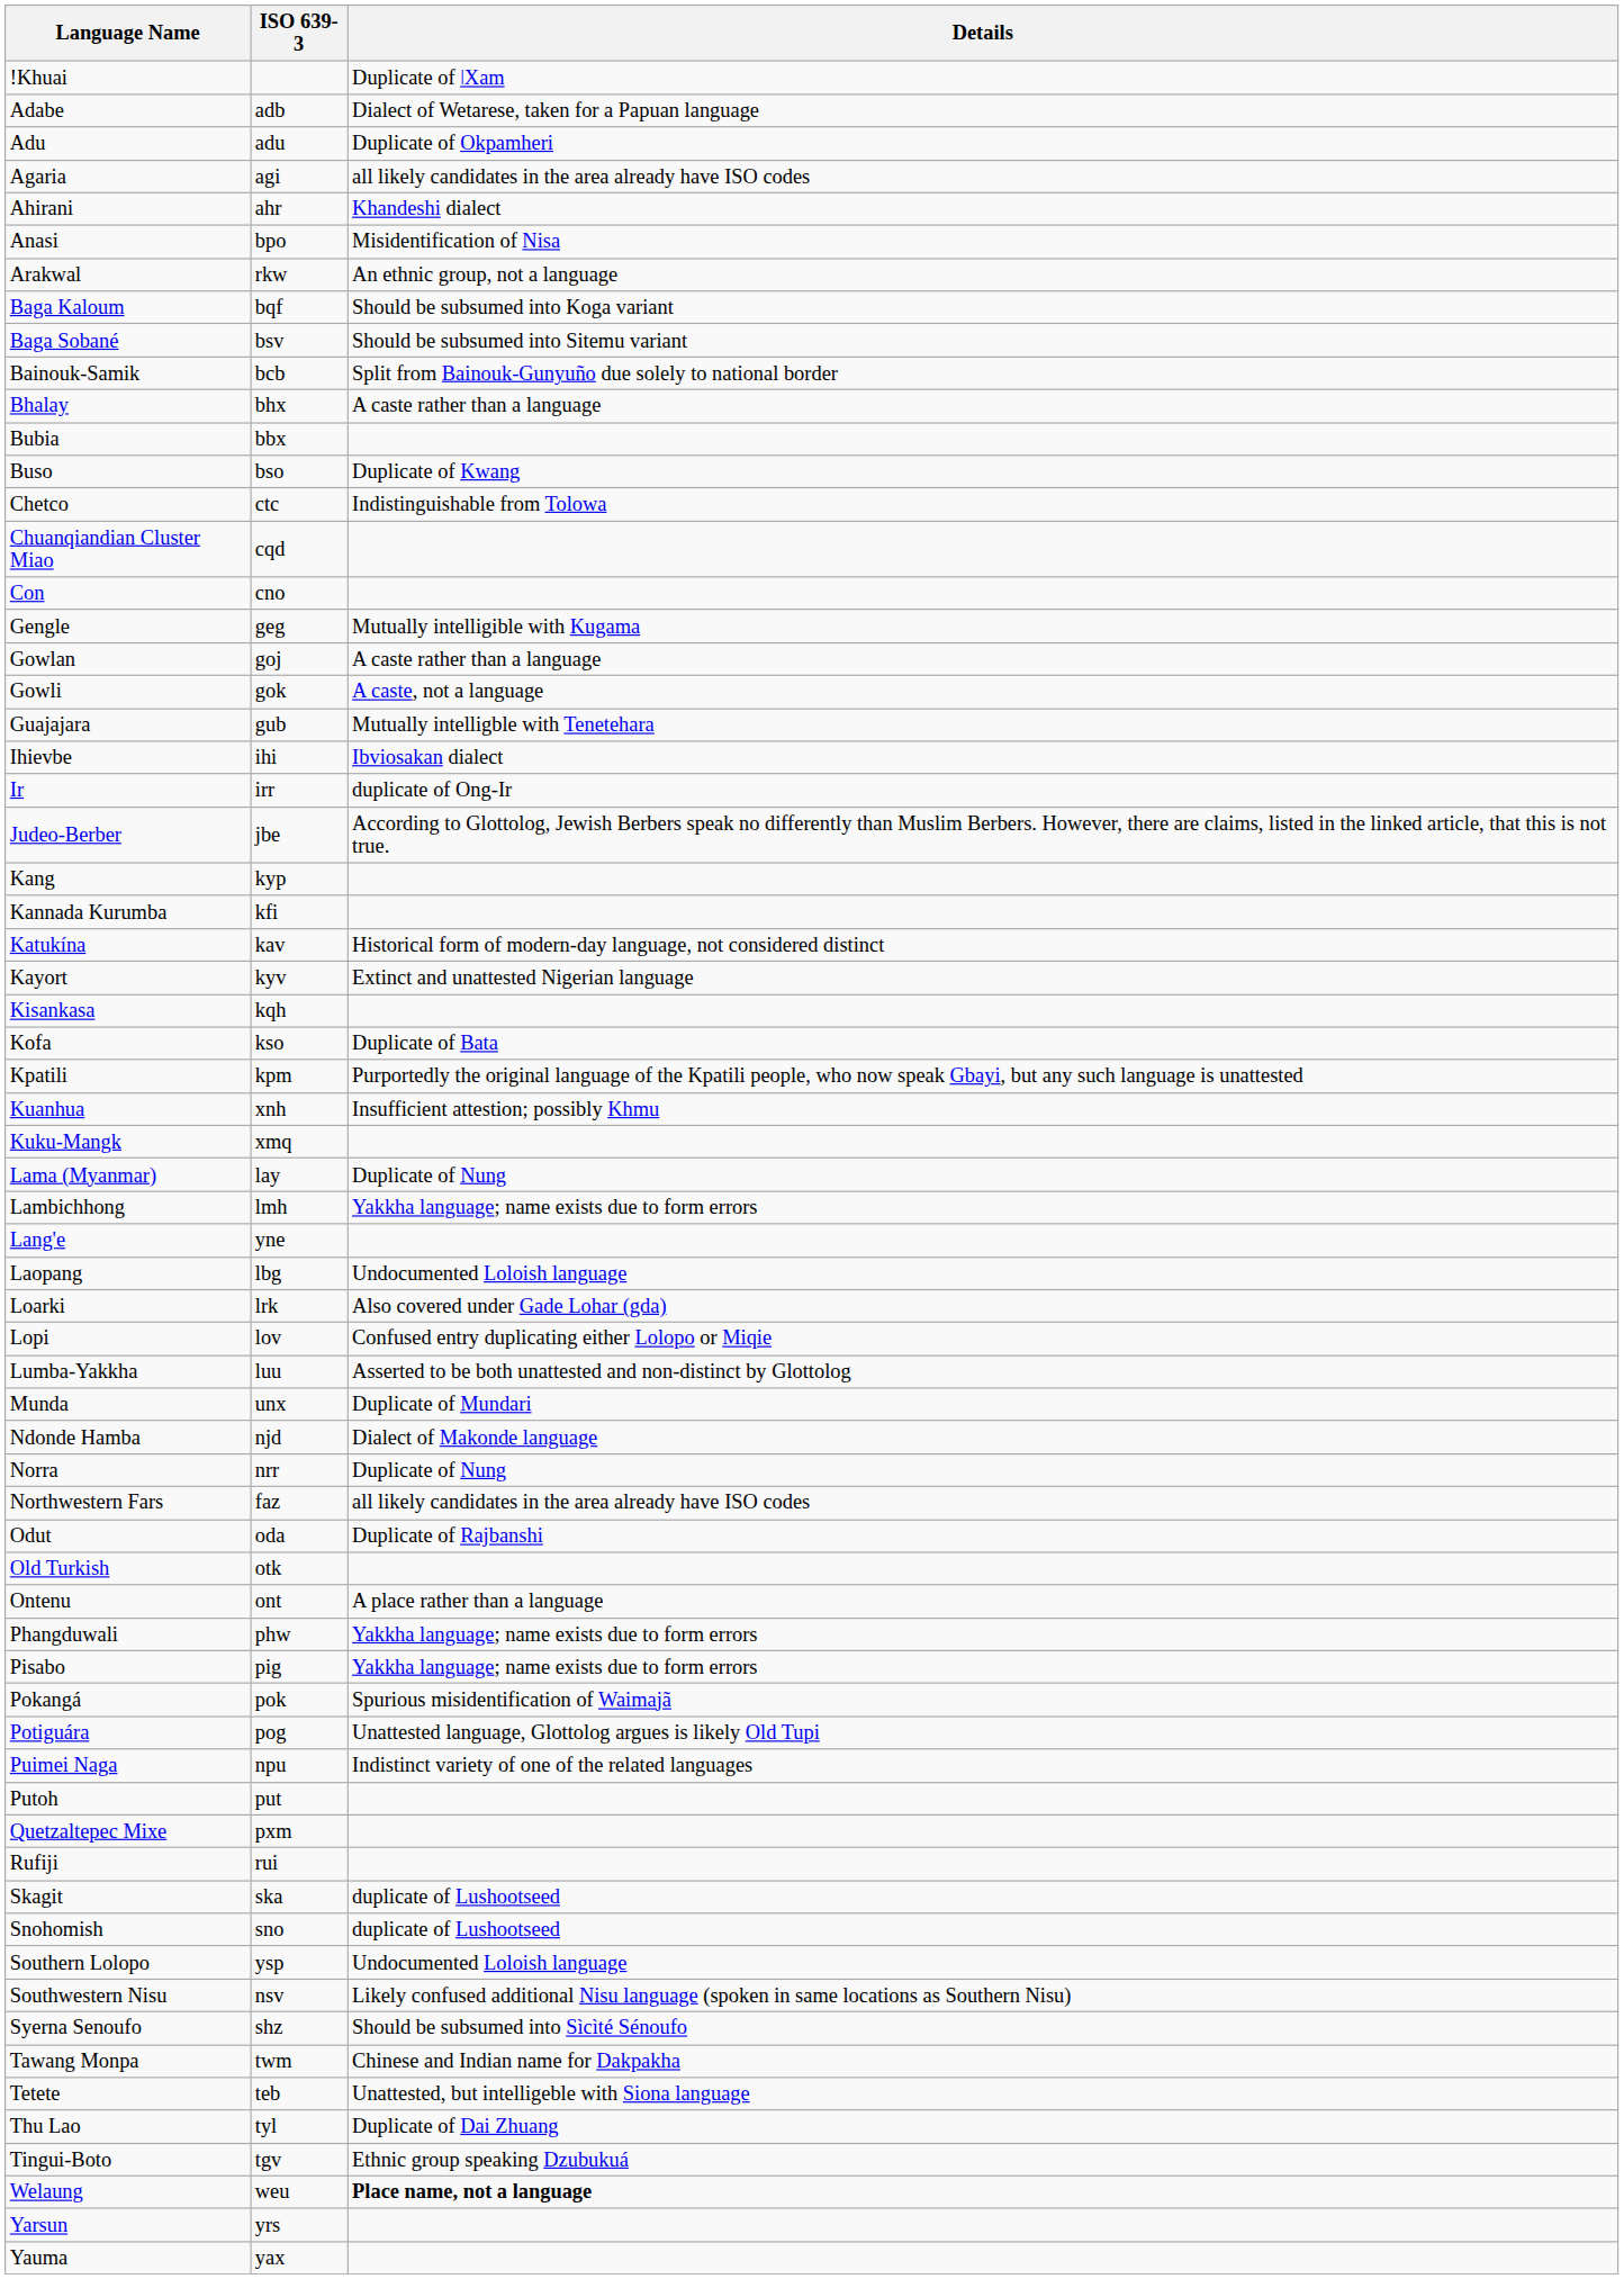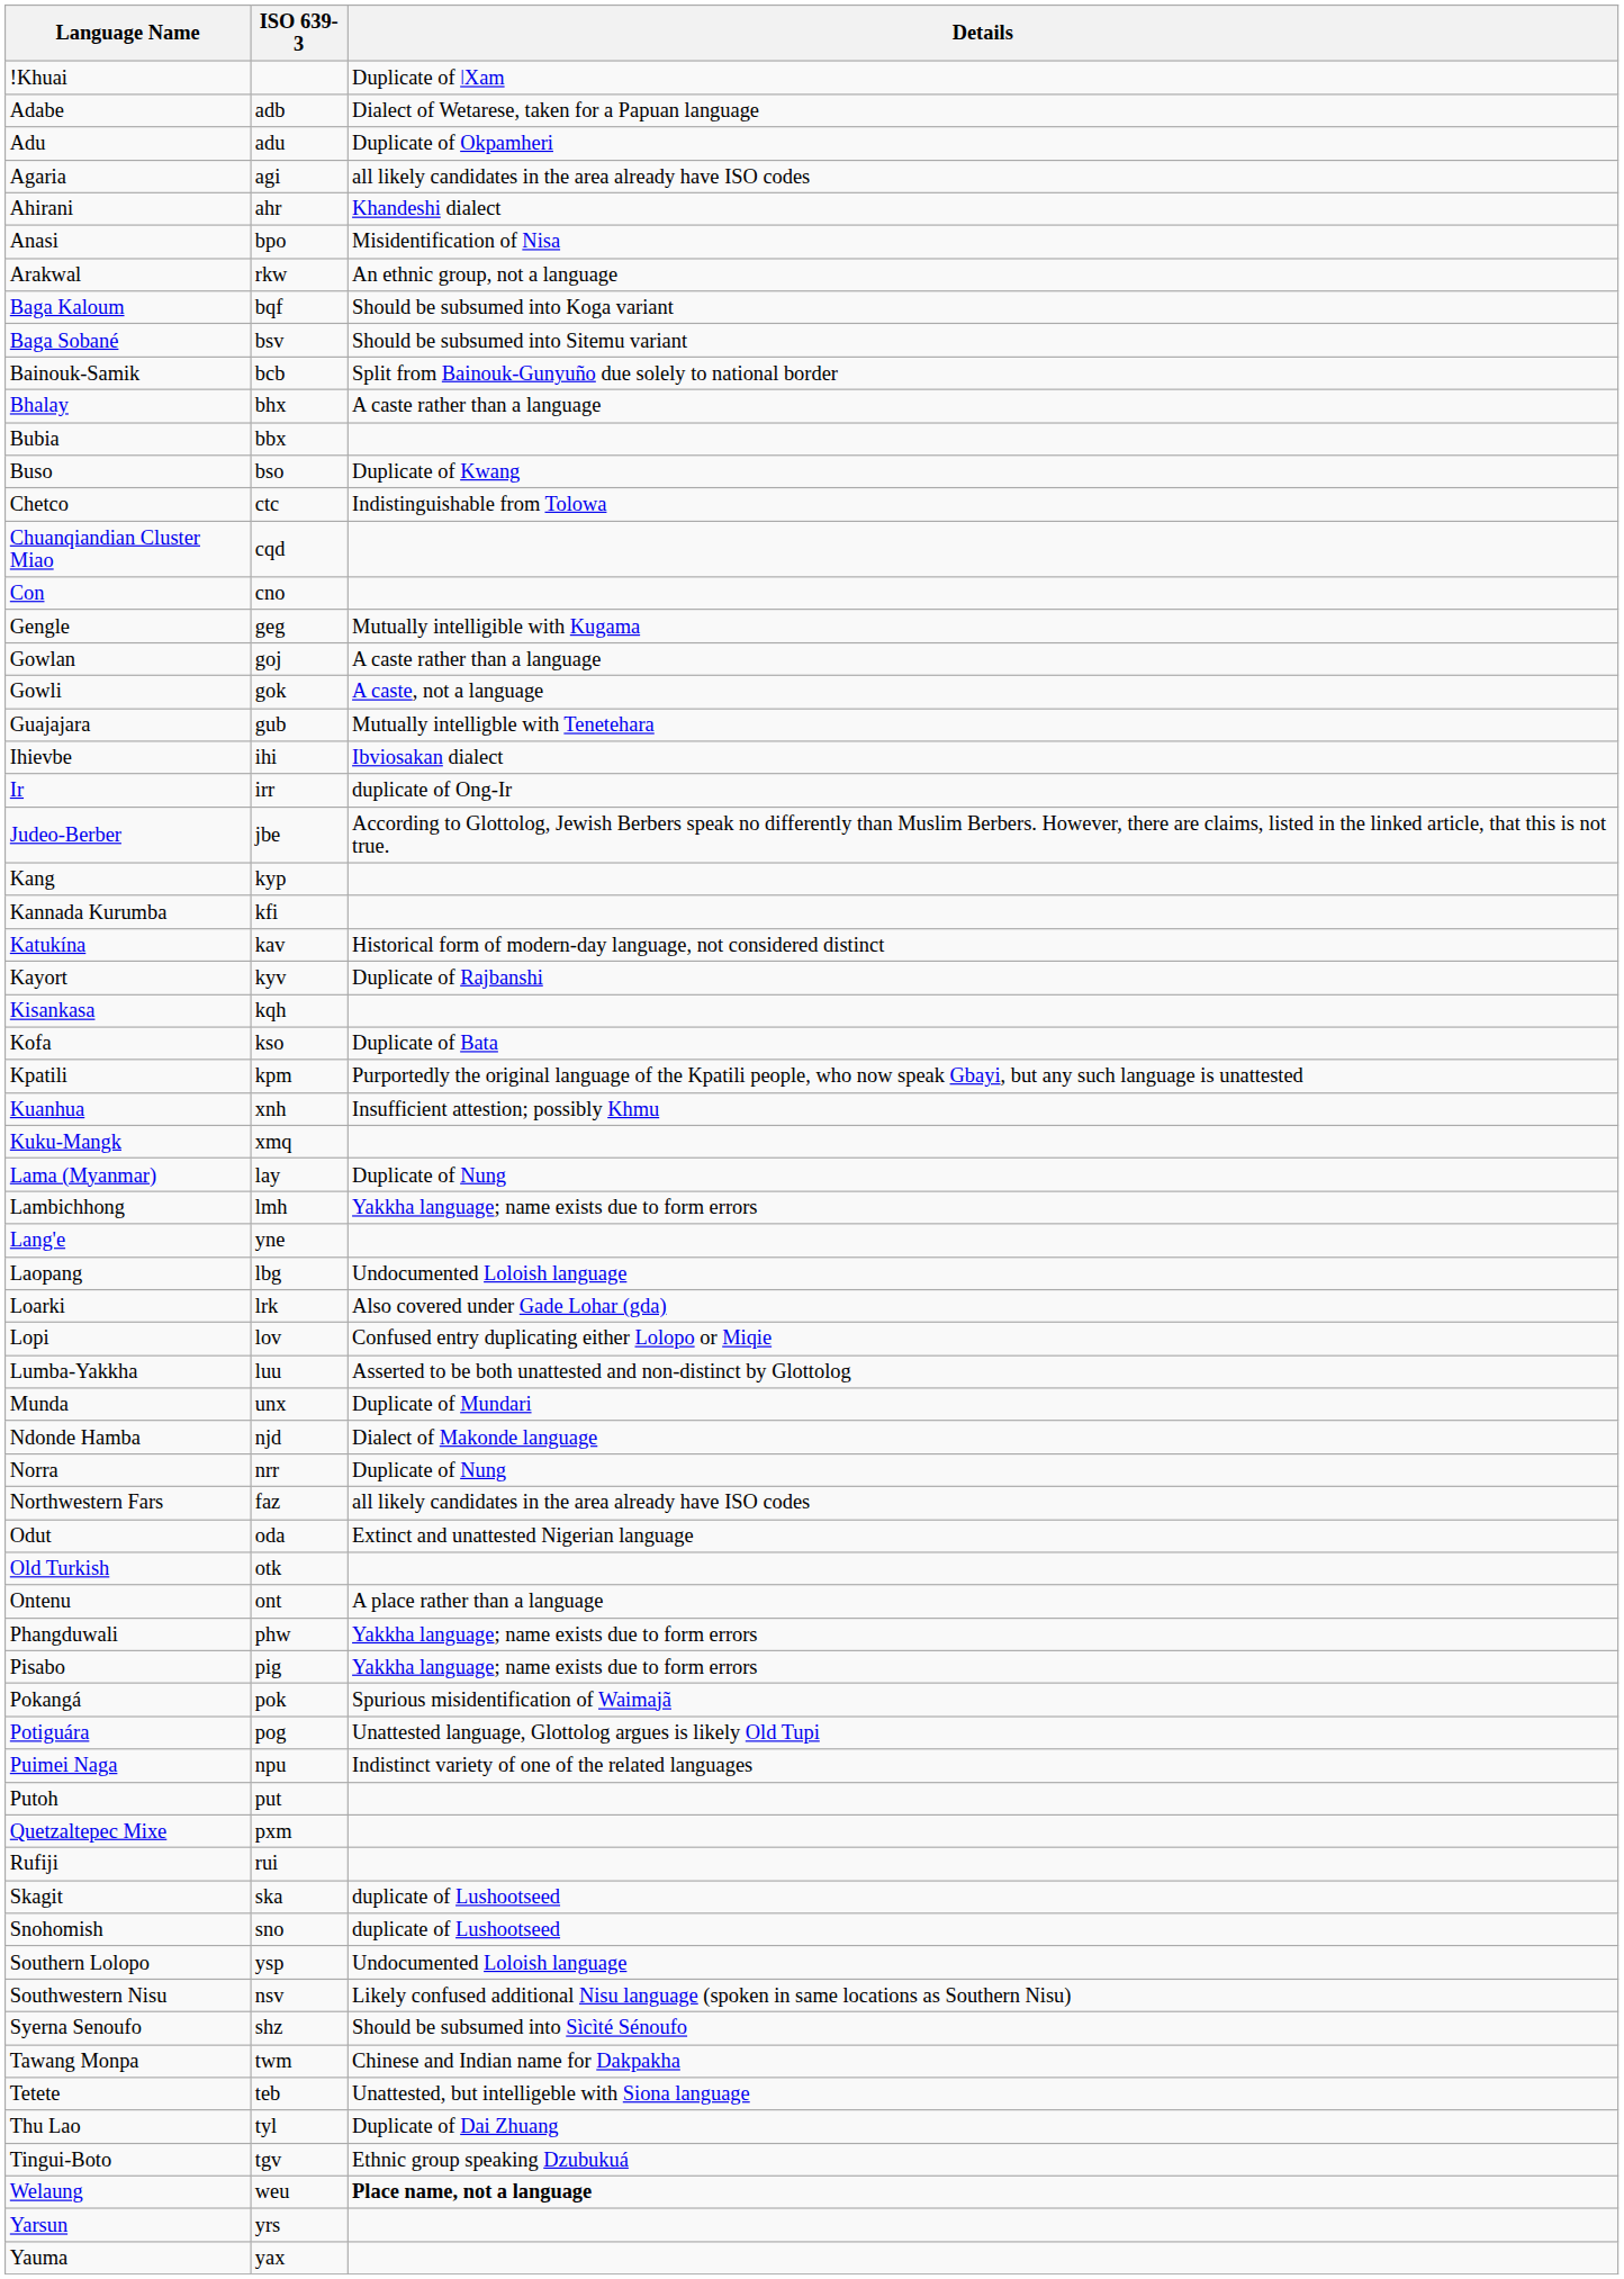 <table class="wikitable sortable">
 <tr>
 <th>Language Name</th>
 <th>ISO 639-3</th>
 <th>Details</th>
 </tr>
 <tr>
 <td>!Khuai</td>
 <td></td>
 <td>Duplicate of <a href='#'>ǀXam</a></td>
 </tr>
 <tr>
 <td>Adabe</td>
 <td>adb</td>
 <td>Dialect of Wetarese, taken for a Papuan language</td>
 </tr>
 <tr>
 <td>Adu</td>
 <td>adu</td>
 <td>Duplicate of <a href='#'>Okpamheri</a></td>
 </tr>
 <tr>
 <td>Agaria</td>
 <td>agi</td>
 <td>all likely candidates in the area already have ISO codes</td>
 </tr>
 <tr>
 <td>Ahirani</td>
 <td>ahr</td>
 <td><a href='#'>Khandeshi</a> dialect</td>
 </tr>
 <tr>
 <td>Anasi</td>
 <td>bpo</td>
 <td>Misidentification of <a href='#'>Nisa</a></td>
 </tr>
 <tr>
 <td>Arakwal</td>
 <td>rkw</td>
 <td>An ethnic group, not a language</td>
 </tr>
 <tr>
 <td><a href='#'>Baga Kaloum</a></td>
 <td>bqf</td>
 <td>Should be subsumed into Koga variant</td>
 </tr>
 <tr>
 <td><a href='#'>Baga Sobané</a></td>
 <td>bsv</td>
 <td>Should be subsumed into Sitemu variant</td>
 </tr>
 <tr>
 <td>Bainouk-Samik</td>
 <td>bcb</td>
 <td>Split from <a href='#'>Bainouk-Gunyuño</a> due solely to national border</td>
 </tr>
 <tr>
 <td><a href='#'>Bhalay</a></td>
 <td>bhx</td>
 <td>A caste rather than a language</td>
 </tr>
 <tr>
 <td>Bubia</td>
 <td>bbx</td>
 <td></td>
 </tr>
 <tr>
 <td>Buso</td>
 <td>bso</td>
 <td>Duplicate of <a href='#'>Kwang</a></td>
 </tr>
 <tr>
 <td>Chetco</td>
 <td>ctc</td>
 <td>Indistinguishable from <a href='#'>Tolowa</a></td>
 </tr>
 <tr>
 <td><a href='#'>Chuanqiandian Cluster Miao</a></td>
 <td>cqd</td>
 <td></td>
 </tr>
 <tr>
 <td><a href='#'>Con</a></td>
 <td>cno</td>
 <td></td>
 </tr>
 <tr>
 <td>Gengle</td>
 <td>geg</td>
 <td>Mutually intelligible with <a href='#'>Kugama</a></td>
 </tr>
 <tr>
 <td>Gowlan</td>
 <td>goj</td>
 <td>A caste rather than a language</td>
 </tr>
 <tr>
 <td>Gowli</td>
 <td>gok</td>
 <td><a href='#'>A caste</a>, not a language</td>
 </tr>
 <tr>
 <td>Guajajara</td>
 <td>gub</td>
 <td>Mutually intelligble with <a href='#'>Tenetehara</a></td>
 </tr>
 <tr>
 <td>Ihievbe</td>
 <td>ihi</td>
 <td><a href='#'>Ibviosakan</a> dialect</td>
 </tr>
 <tr>
 <td><a href='#'>Ir</a></td>
 <td>irr</td>
 <td>duplicate of Ong-Ir</td>
 </tr>
 <tr>
 <td><a href='#'>Judeo-Berber</a></td>
 <td>jbe</td>
 <td>According to Glottolog, Jewish Berbers speak no differently than Muslim Berbers. However, there are claims, listed in the linked article, that this is not true.</td>
 </tr>
 <tr>
 <td>Kang</td>
 <td>kyp</td>
 <td></td>
 </tr>
 <tr>
 <td>Kannada Kurumba</td>
 <td>kfi</td>
 <td></td>
 </tr>
 <tr>
 <td><a href='#'>Katukína</a></td>
 <td>kav</td>
 <td>Historical form of modern-day language, not considered distinct</td>
 </tr>
 <tr>
 <td>Kayort</td>
 <td>kyv</td>
-<td>Extinct and unattested Nigerian language</td>
+<td>Duplicate of <a href='#'>Rajbanshi</a></td>
 </tr>
 <tr>
 <td><a href='#'>Kisankasa</a></td>
 <td>kqh</td>
 <td></td>
 </tr>
 <tr>
 <td>Kofa</td>
 <td>kso</td>
 <td>Duplicate of <a href='#'>Bata</a></td>
 </tr>
 <tr>
 <td>Kpatili</td>
 <td>kpm</td>
 <td>Purportedly the original language of the Kpatili people, who now speak <a href='#'>Gbayi</a>, but any such language is unattested</td>
 </tr>
 <tr>
 <td><a href='#'>Kuanhua</a></td>
 <td>xnh</td>
 <td>Insufficient attestion; possibly <a href='#'>Khmu</a></td>
 </tr>
 <tr>
 <td><a href='#'>Kuku-Mangk</a></td>
 <td>xmq</td>
 <td></td>
 </tr>
 <tr>
 <td><a href='#'>Lama (Myanmar)</a></td>
 <td>lay</td>
 <td>Duplicate of <a href='#'>Nung</a></td>
 </tr>
 <tr>
 <td>Lambichhong</td>
 <td>lmh</td>
 <td><a href='#'>Yakkha language</a>; name exists due to form errors</td>
 </tr>
 <tr>
 <td><a href='#'>Lang'e</a></td>
 <td>yne</td>
 <td></td>
 </tr>
 <tr>
 <td>Laopang</td>
 <td>lbg</td>
 <td>Undocumented <a href='#'>Loloish language</a></td>
 </tr>
 <tr>
 <td>Loarki</td>
 <td>lrk</td>
 <td>Also covered under <a href='#'>Gade Lohar (gda)</a></td>
 </tr>
 <tr>
 <td>Lopi</td>
 <td>lov</td>
 <td>Confused entry duplicating either <a href='#'>Lolopo</a> or <a href='#'>Miqie</a></td>
 </tr>
 <tr>
 <td>Lumba-Yakkha</td>
 <td>luu</td>
 <td>Asserted to be both unattested and non-distinct by Glottolog</td>
 </tr>
 <tr>
 <td>Munda</td>
 <td>unx</td>
 <td>Duplicate of <a href='#'>Mundari</a></td>
 </tr>
 <tr>
 <td>Ndonde Hamba</td>
 <td>njd</td>
 <td>Dialect of <a href='#'>Makonde language</a></td>
 </tr>
 <tr>
 <td>Norra</td>
 <td>nrr</td>
 <td>Duplicate of <a href='#'>Nung</a></td>
 </tr>
 <tr>
 <td>Northwestern Fars</td>
 <td>faz</td>
 <td>all likely candidates in the area already have ISO codes</td>
 </tr>
 <tr>
 <td>Odut</td>
 <td>oda</td>
-<td>Duplicate of <a href='#'>Rajbanshi</a></td>
+<td>Extinct and unattested Nigerian language</td>
 </tr>
 <tr>
 <td><a href='#'>Old Turkish</a></td>
 <td>otk</td>
 <td></td>
 </tr>
 <tr>
 <td>Ontenu</td>
 <td>ont</td>
 <td>A place rather than a language</td>
 </tr>
 <tr>
 <td>Phangduwali</td>
 <td>phw</td>
 <td><a href='#'>Yakkha language</a>; name exists due to form errors</td>
 </tr>
 <tr>
 <td>Pisabo</td>
 <td>pig</td>
 <td><a href='#'>Yakkha language</a>; name exists due to form errors</td>
 </tr>
 <tr>
 <td>Pokangá</td>
 <td>pok</td>
 <td>Spurious misidentification of <a href='#'>Waimajã</a></td>
 </tr>
 <tr>
 <td><a href='#'>Potiguára</a></td>
 <td>pog</td>
 <td>Unattested language, Glottolog argues is likely <a href='#'>Old Tupi</a></td>
 </tr>
 <tr>
 <td><a href='#'>Puimei Naga</a></td>
 <td>npu</td>
 <td>Indistinct variety of one of the related languages</td>
 </tr>
 <tr>
 <td>Putoh</td>
 <td>put</td>
 <td></td>
 </tr>
 <tr>
 <td><a href='#'>Quetzaltepec Mixe</a></td>
 <td>pxm</td>
 <td></td>
 </tr>
 <tr>
 <td>Rufiji</td>
 <td>rui</td>
 <td></td>
 </tr>
 <tr>
 <td>Skagit</td>
 <td>ska</td>
 <td>duplicate of <a href='#'>Lushootseed</a></td>
 </tr>
 <tr>
 <td>Snohomish</td>
 <td>sno</td>
 <td>duplicate of <a href='#'>Lushootseed</a></td>
 </tr>
 <tr>
 <td>Southern Lolopo</td>
 <td>ysp</td>
 <td>Undocumented <a href='#'>Loloish language</a></td>
 </tr>
 <tr>
 <td>Southwestern Nisu</td>
 <td>nsv</td>
 <td>Likely confused additional <a href='#'>Nisu language</a> (spoken in same locations as Southern Nisu)</td>
 </tr>
 <tr>
 <td>Syerna Senoufo</td>
 <td>shz</td>
 <td>Should be subsumed into <a href='#'>Sìcìté Sénoufo</a></td>
 </tr>
 <tr>
 <td>Tawang Monpa</td>
 <td>twm</td>
 <td>Chinese and Indian name for <a href='#'>Dakpakha</a></td>
 </tr>
 <tr>
 <td>Tetete</td>
 <td>teb</td>
 <td>Unattested, but intelligeble with <a href='#'>Siona language</a></td>
 </tr>
 <tr>
 <td>Thu Lao</td>
 <td>tyl</td>
 <td>Duplicate of <a href='#'>Dai Zhuang</a></td>
 </tr>
 <tr>
 <td>Tingui-Boto</td>
 <td>tgv</td>
 <td>Ethnic group speaking <a href='#'>Dzubukuá</a></td>
 </tr>
 <tr>
 <td><a href='#'>Welaung</a></td>
 <td>weu</td>
 <td><strong>Place name, not a language</strong></td>
 </tr>
 <tr>
 <td><a href='#'>Yarsun</a></td>
 <td>yrs</td>
 <td></td>
 </tr>
 <tr>
 <td>Yauma</td>
 <td>yax</td>
 <td></td>
 </tr>
 </table>
